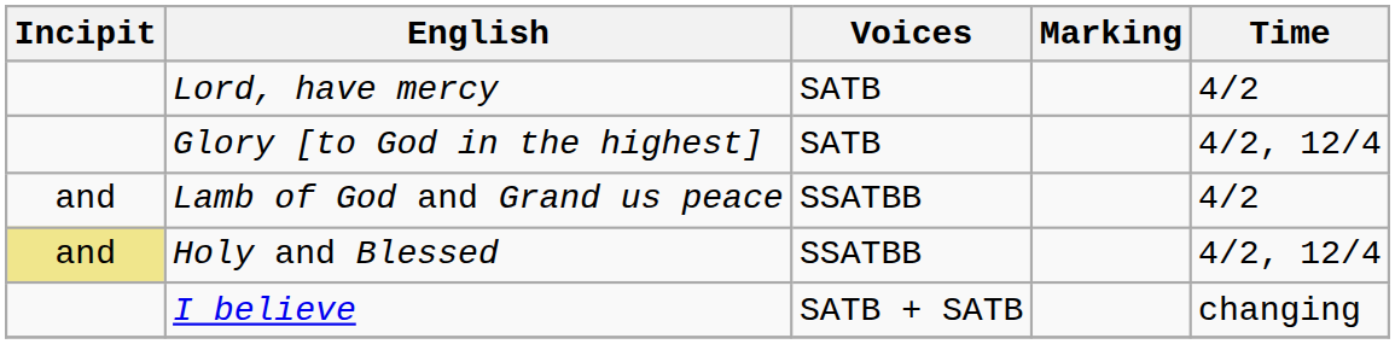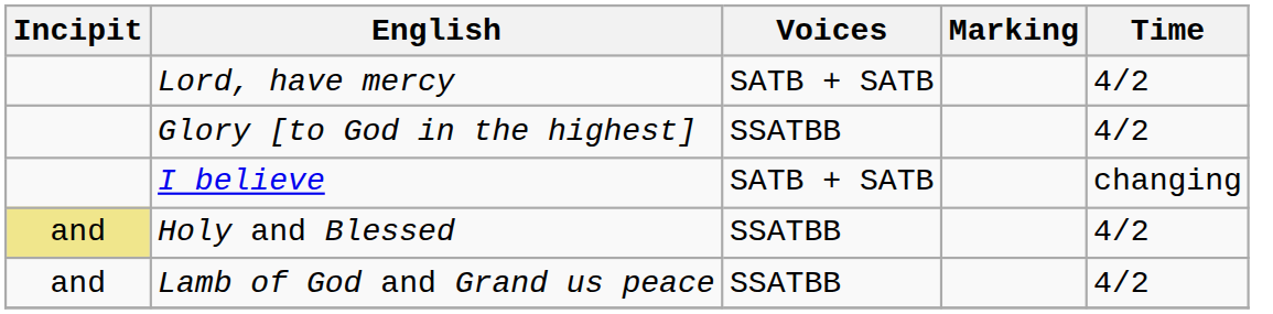 <table class="wikitable plainrowheaders">
 <tr>
 <th scope="col">Incipit</th>
 <th scope="col">English</th>
 <th scope="col">Voices</th>
 <th scope="col">Marking</th>
 <th scope="col">Time</th>
 </tr>
 <tr>
 <td style="text-align: center;"></td>
 <td><em>Lord, have mercy</em></td>
-<td>SATB</td>
+<td>SATB + SATB</td>
 <td></td>
 <td>4/2</td>
 </tr>
 <tr>
 <td style="text-align: center;"></td>
 <td><em>Glory [to God in the highest]</em></td>
-<td>SATB</td>
+<td>SSATBB</td>
 <td></td>
-<td>4/2, 12/4</td>
+<td>4/2</td>
+</tr>
+<tr>
+<td style="text-align: center;"></td>
+<td><em><a href='#'>I believe</a></em></td>
+<td>SATB + SATB</td>
+<td></td>
+<td>changing</td>
+</tr>
+<tr>
+<td style="background: khaki; text-align: center;"> and </td>
+<td><em>Holy</em> and <em>Blessed</em></td>
+<td>SSATBB</td>
+<td></td>
+<td>4/2</td>
 </tr>
 <tr>
 <td style="text-align: center;"> and </td>
 <td><em>Lamb of God</em> and <em>Grand us peace</em></td>
 <td>SSATBB</td>
 <td></td>
 <td>4/2</td>
 </tr>
 <tr>
-<td style="background: khaki; text-align: center;"> and </td>
-<td><em>Holy</em> and <em>Blessed</em></td>
-<td>SSATBB</td>
-<td></td>
-<td>4/2, 12/4</td>
-</tr>
-<tr>
-<td style="text-align: center;"></td>
-<td><em><a href='#'>I believe</a></em></td>
-<td>SATB + SATB</td>
-<td></td>
-<td>changing</td>
-</tr>
-<tr>
 </tr>
 </table>
